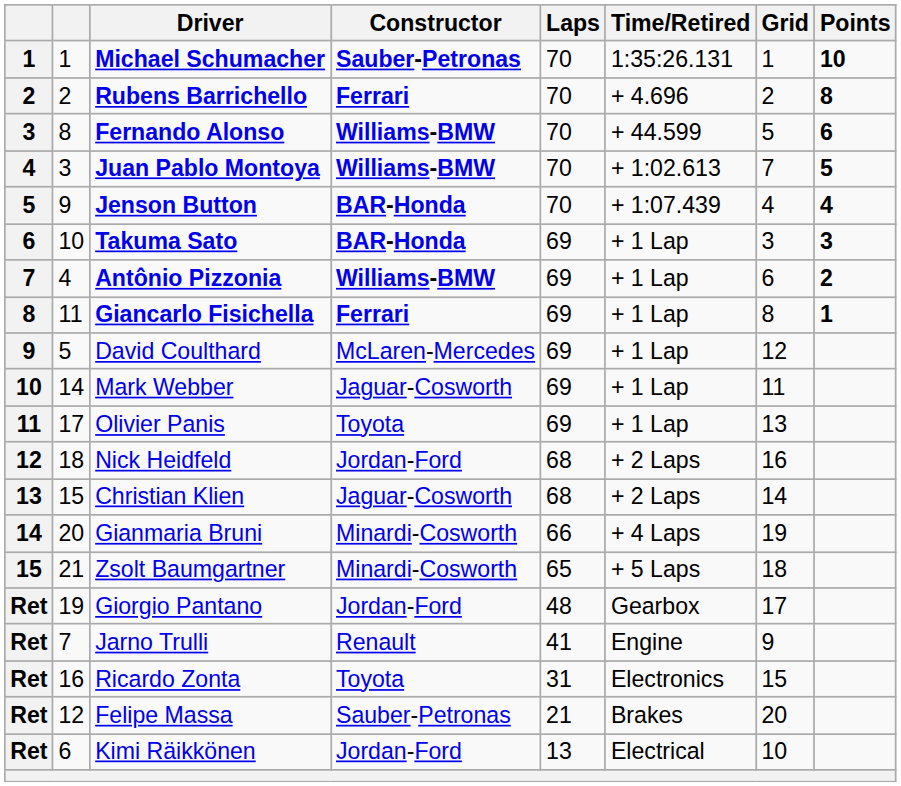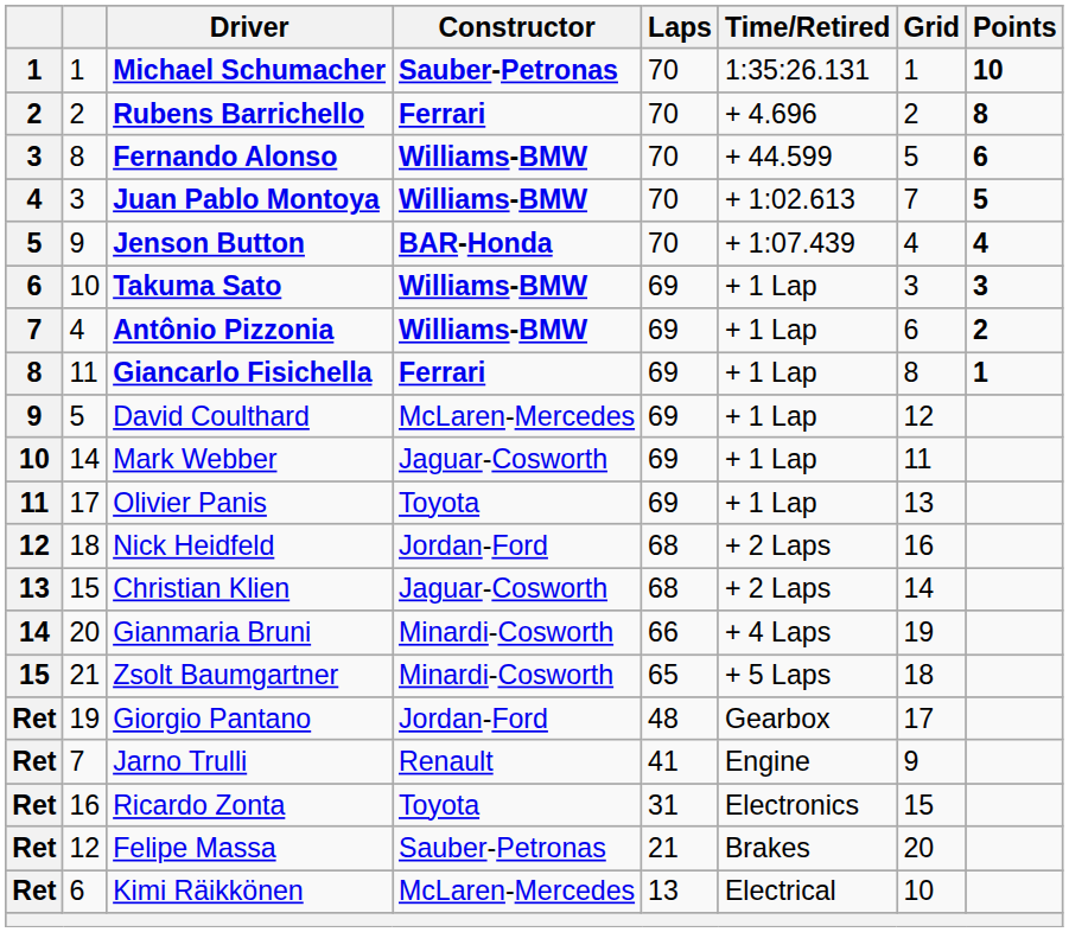 <table class="wikitable" style="font-size: 85%;">
 <tr>
 <th></th>
 <th></th>
 <th>Driver</th>
 <th>Constructor</th>
 <th>Laps</th>
 <th>Time/Retired</th>
 <th>Grid</th>
 <th>Points</th>
 </tr>
 <tr>
 <th>1</th>
 <td>1</td>
 <td> <strong><a href='#'>Michael Schumacher</a></strong></td>
 <td><strong><a href='#'>Sauber</a>-<a href='#'>Petronas</a></strong></td>
 <td>70</td>
 <td>1:35:26.131</td>
 <td>1</td>
 <td><strong>10</strong></td>
 </tr>
 <tr>
 <th>2</th>
 <td>2</td>
 <td> <strong><a href='#'>Rubens Barrichello</a></strong></td>
 <td><strong><a href='#'>Ferrari</a></strong></td>
 <td>70</td>
 <td>+ 4.696</td>
 <td>2</td>
 <td><strong>8</strong></td>
 </tr>
 <tr>
 <th>3</th>
 <td>8</td>
 <td> <strong><a href='#'>Fernando Alonso</a></strong></td>
 <td><strong><a href='#'>Williams</a>-<a href='#'>BMW</a></strong></td>
 <td>70</td>
 <td>+ 44.599</td>
 <td>5</td>
 <td><strong>6</strong></td>
 </tr>
 <tr>
 <th>4</th>
 <td>3</td>
 <td> <strong><a href='#'>Juan Pablo Montoya</a></strong></td>
 <td><strong><a href='#'>Williams</a>-<a href='#'>BMW</a></strong></td>
 <td>70</td>
 <td>+ 1:02.613</td>
 <td>7</td>
 <td><strong>5</strong></td>
 </tr>
 <tr>
 <th>5</th>
 <td>9</td>
 <td> <strong><a href='#'>Jenson Button</a></strong></td>
 <td><strong><a href='#'>BAR</a>-<a href='#'>Honda</a></strong></td>
 <td>70</td>
 <td>+ 1:07.439</td>
 <td>4</td>
 <td><strong>4</strong></td>
 </tr>
 <tr>
 <th>6</th>
 <td>10</td>
 <td> <strong><a href='#'>Takuma Sato</a></strong></td>
-<td><strong><a href='#'>BAR</a>-<a href='#'>Honda</a></strong></td>
+<td><strong><a href='#'>Williams</a>-<a href='#'>BMW</a></strong></td>
 <td>69</td>
 <td>+ 1 Lap</td>
 <td>3</td>
 <td><strong>3</strong></td>
 </tr>
 <tr>
 <th>7</th>
 <td>4</td>
 <td> <strong><a href='#'>Antônio Pizzonia</a></strong></td>
 <td><strong><a href='#'>Williams</a>-<a href='#'>BMW</a></strong></td>
 <td>69</td>
 <td>+ 1 Lap</td>
 <td>6</td>
 <td><strong>2</strong></td>
 </tr>
 <tr>
 <th>8</th>
 <td>11</td>
 <td> <strong><a href='#'>Giancarlo Fisichella</a></strong></td>
 <td><strong><a href='#'>Ferrari</a></strong></td>
 <td>69</td>
 <td>+ 1 Lap</td>
 <td>8</td>
 <td><strong>1</strong></td>
 </tr>
 <tr>
 <th>9</th>
 <td>5</td>
 <td> <a href='#'>David Coulthard</a></td>
 <td><a href='#'>McLaren</a>-<a href='#'>Mercedes</a></td>
 <td>69</td>
 <td>+ 1 Lap</td>
 <td>12</td>
 <td> </td>
 </tr>
 <tr>
 <th>10</th>
 <td>14</td>
 <td> <a href='#'>Mark Webber</a></td>
 <td><a href='#'>Jaguar</a>-<a href='#'>Cosworth</a></td>
 <td>69</td>
 <td>+ 1 Lap</td>
 <td>11</td>
 <td> </td>
 </tr>
 <tr>
 <th>11</th>
 <td>17</td>
 <td> <a href='#'>Olivier Panis</a></td>
 <td><a href='#'>Toyota</a></td>
 <td>69</td>
 <td>+ 1 Lap</td>
 <td>13</td>
 <td> </td>
 </tr>
 <tr>
 <th>12</th>
 <td>18</td>
 <td> <a href='#'>Nick Heidfeld</a></td>
 <td><a href='#'>Jordan</a>-<a href='#'>Ford</a></td>
 <td>68</td>
 <td>+ 2 Laps</td>
 <td>16</td>
 <td> </td>
 </tr>
 <tr>
 <th>13</th>
 <td>15</td>
 <td> <a href='#'>Christian Klien</a></td>
 <td><a href='#'>Jaguar</a>-<a href='#'>Cosworth</a></td>
 <td>68</td>
 <td>+ 2 Laps</td>
 <td>14</td>
 <td> </td>
 </tr>
 <tr>
 <th>14</th>
 <td>20</td>
 <td> <a href='#'>Gianmaria Bruni</a></td>
 <td><a href='#'>Minardi</a>-<a href='#'>Cosworth</a></td>
 <td>66</td>
 <td>+ 4 Laps</td>
 <td>19</td>
 <td> </td>
 </tr>
 <tr>
 <th>15</th>
 <td>21</td>
 <td> <a href='#'>Zsolt Baumgartner</a></td>
 <td><a href='#'>Minardi</a>-<a href='#'>Cosworth</a></td>
 <td>65</td>
 <td>+ 5 Laps</td>
 <td>18</td>
 <td> </td>
 </tr>
 <tr>
 <th>Ret</th>
 <td>19</td>
 <td> <a href='#'>Giorgio Pantano</a></td>
 <td><a href='#'>Jordan</a>-<a href='#'>Ford</a></td>
 <td>48</td>
 <td>Gearbox</td>
 <td>17</td>
 <td> </td>
 </tr>
 <tr>
 <th>Ret</th>
 <td>7</td>
 <td> <a href='#'>Jarno Trulli</a></td>
 <td><a href='#'>Renault</a></td>
 <td>41</td>
 <td>Engine</td>
 <td>9</td>
 <td> </td>
 </tr>
 <tr>
 <th>Ret</th>
 <td>16</td>
 <td> <a href='#'>Ricardo Zonta</a></td>
 <td><a href='#'>Toyota</a></td>
 <td>31</td>
 <td>Electronics</td>
 <td>15</td>
 <td> </td>
 </tr>
 <tr>
 <th>Ret</th>
 <td>12</td>
 <td> <a href='#'>Felipe Massa</a></td>
 <td><a href='#'>Sauber</a>-<a href='#'>Petronas</a></td>
 <td>21</td>
 <td>Brakes</td>
 <td>20</td>
 <td> </td>
 </tr>
 <tr>
 <th>Ret</th>
 <td>6</td>
 <td> <a href='#'>Kimi Räikkönen</a></td>
-<td><a href='#'>Jordan</a>-<a href='#'>Ford</a></td>
+<td><a href='#'>McLaren</a>-<a href='#'>Mercedes</a></td>
 <td>13</td>
 <td>Electrical</td>
 <td>10</td>
 <td> </td>
 </tr>
 <tr>
 <th colspan="8"></th>
 </tr>
 </table>
